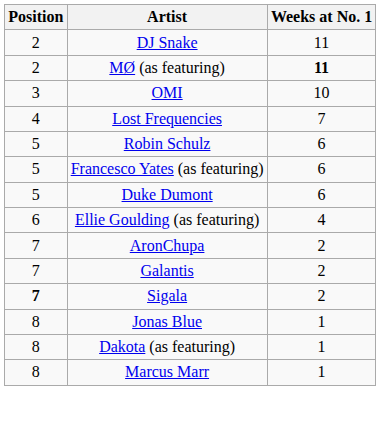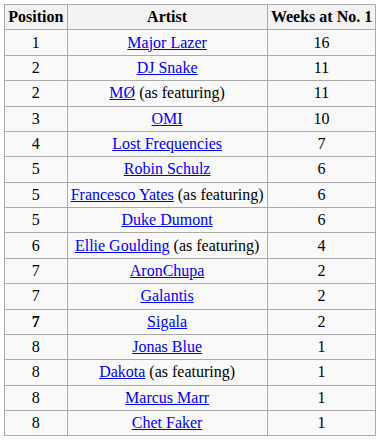 <table class="wikitable">
 <tr>
 <th style="text-align: center;">Position</th>
 <th style="text-align: center;">Artist</th>
 <th style="text-align: center;">Weeks at No. 1</th>
+</tr>
+<tr>
+<td style="text-align: center;">1</td>
+<td style="text-align: center;"><a href='#'>Major Lazer</a></td>
+<td style="text-align: center;">16</td>
 </tr>
 <tr>
 <td style="text-align: center;">2</td>
 <td style="text-align: center;"><a href='#'>DJ Snake</a></td>
 <td style="text-align: center;">11</td>
 </tr>
 <tr>
 <td style="text-align: center;">2</td>
 <td style="text-align: center;"><a href='#'>MØ</a> (as featuring)</td>
-<td style="text-align: center;"><strong>11</strong></td>
+<td style="text-align: center;">11</td>
 </tr>
 <tr>
 <td style="text-align: center;">3</td>
 <td style="text-align: center;"><a href='#'>OMI</a></td>
 <td style="text-align: center;">10</td>
 </tr>
 <tr>
 <td style="text-align: center;">4</td>
 <td style="text-align: center;"><a href='#'>Lost Frequencies</a></td>
 <td style="text-align: center;">7</td>
 </tr>
 <tr>
 <td style="text-align: center;">5</td>
 <td style="text-align: center;"><a href='#'>Robin Schulz</a></td>
 <td style="text-align: center;">6</td>
 </tr>
 <tr>
 <td style="text-align: center;">5</td>
 <td style="text-align: center;"><a href='#'>Francesco Yates</a> (as featuring)</td>
 <td style="text-align: center;">6</td>
 </tr>
 <tr>
 <td style="text-align: center;">5</td>
 <td style="text-align: center;"><a href='#'>Duke Dumont</a></td>
 <td style="text-align: center;">6</td>
 </tr>
 <tr>
 <td style="text-align: center;">6</td>
 <td style="text-align: center;"><a href='#'>Ellie Goulding</a> (as featuring)</td>
 <td style="text-align: center;">4</td>
 </tr>
 <tr>
 <td style="text-align: center;">7</td>
 <td style="text-align: center;"><a href='#'>AronChupa</a></td>
 <td style="text-align: center;">2</td>
 </tr>
 <tr>
 <td style="text-align: center;">7</td>
 <td style="text-align: center;"><a href='#'>Galantis</a></td>
 <td style="text-align: center;">2</td>
 </tr>
 <tr>
 <td style="text-align: center;"><strong>7</strong></td>
 <td style="text-align: center;"><a href='#'>Sigala</a></td>
 <td style="text-align: center;">2</td>
 </tr>
 <tr>
 <td style="text-align: center;">8</td>
 <td style="text-align: center;"><a href='#'>Jonas Blue</a></td>
 <td style="text-align: center;">1</td>
 </tr>
 <tr>
 <td style="text-align: center;">8</td>
 <td style="text-align: center;"><a href='#'>Dakota</a> (as featuring)</td>
 <td style="text-align: center;">1</td>
 </tr>
 <tr>
 <td style="text-align: center;">8</td>
 <td style="text-align: center;"><a href='#'>Marcus Marr</a></td>
 <td style="text-align: center;">1</td>
 </tr>
+<tr>
+<td style="text-align: center;">8</td>
+<td style="text-align: center;"><a href='#'>Chet Faker</a></td>
+<td style="text-align: center;">1</td>
+</tr>
 </table>
